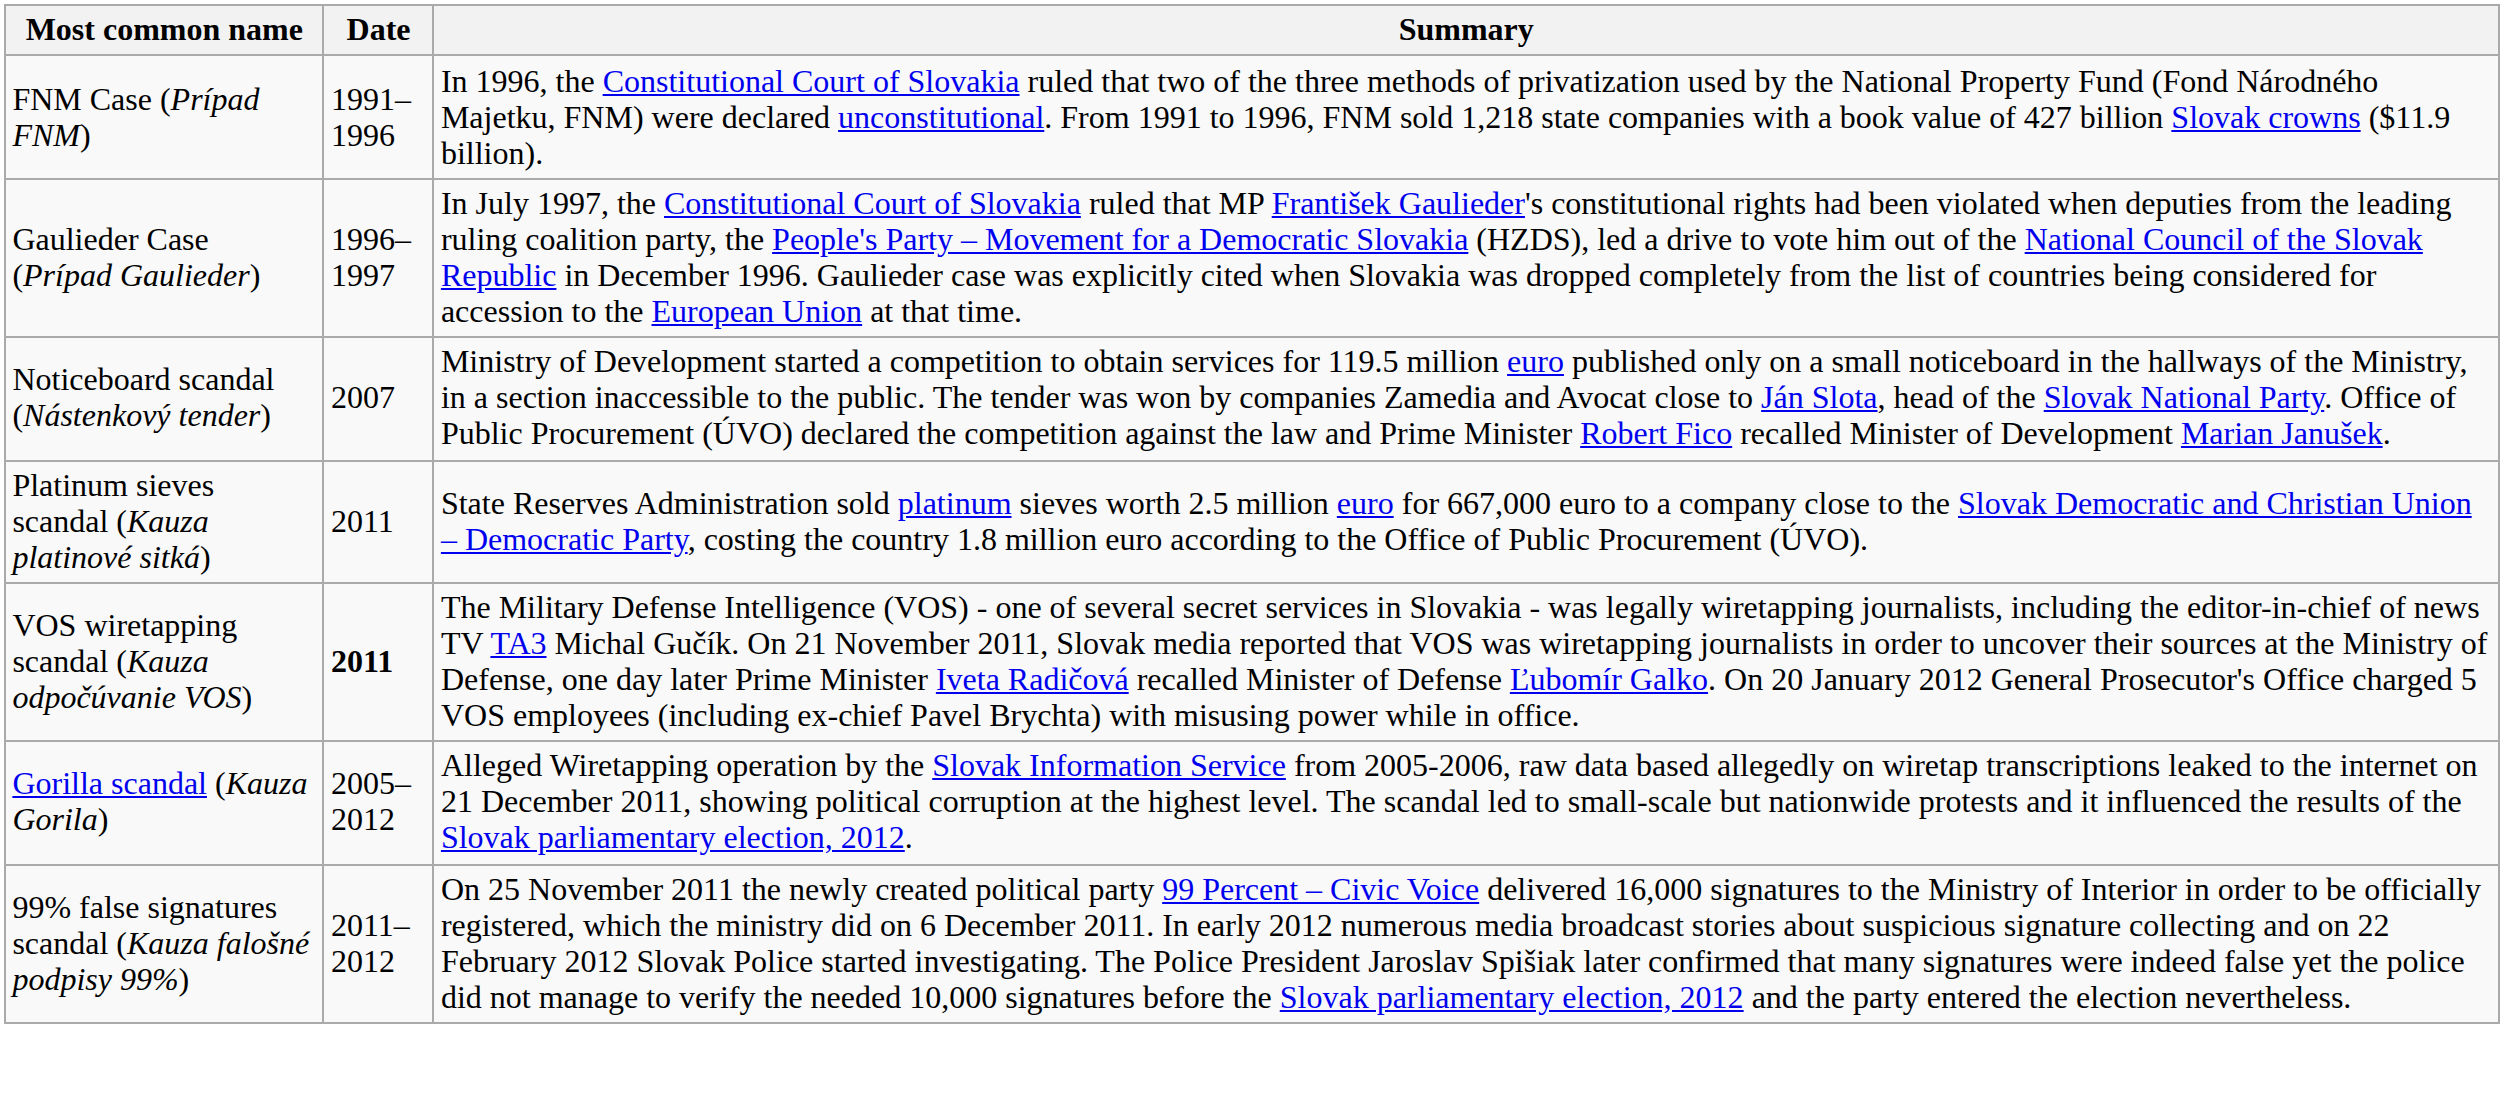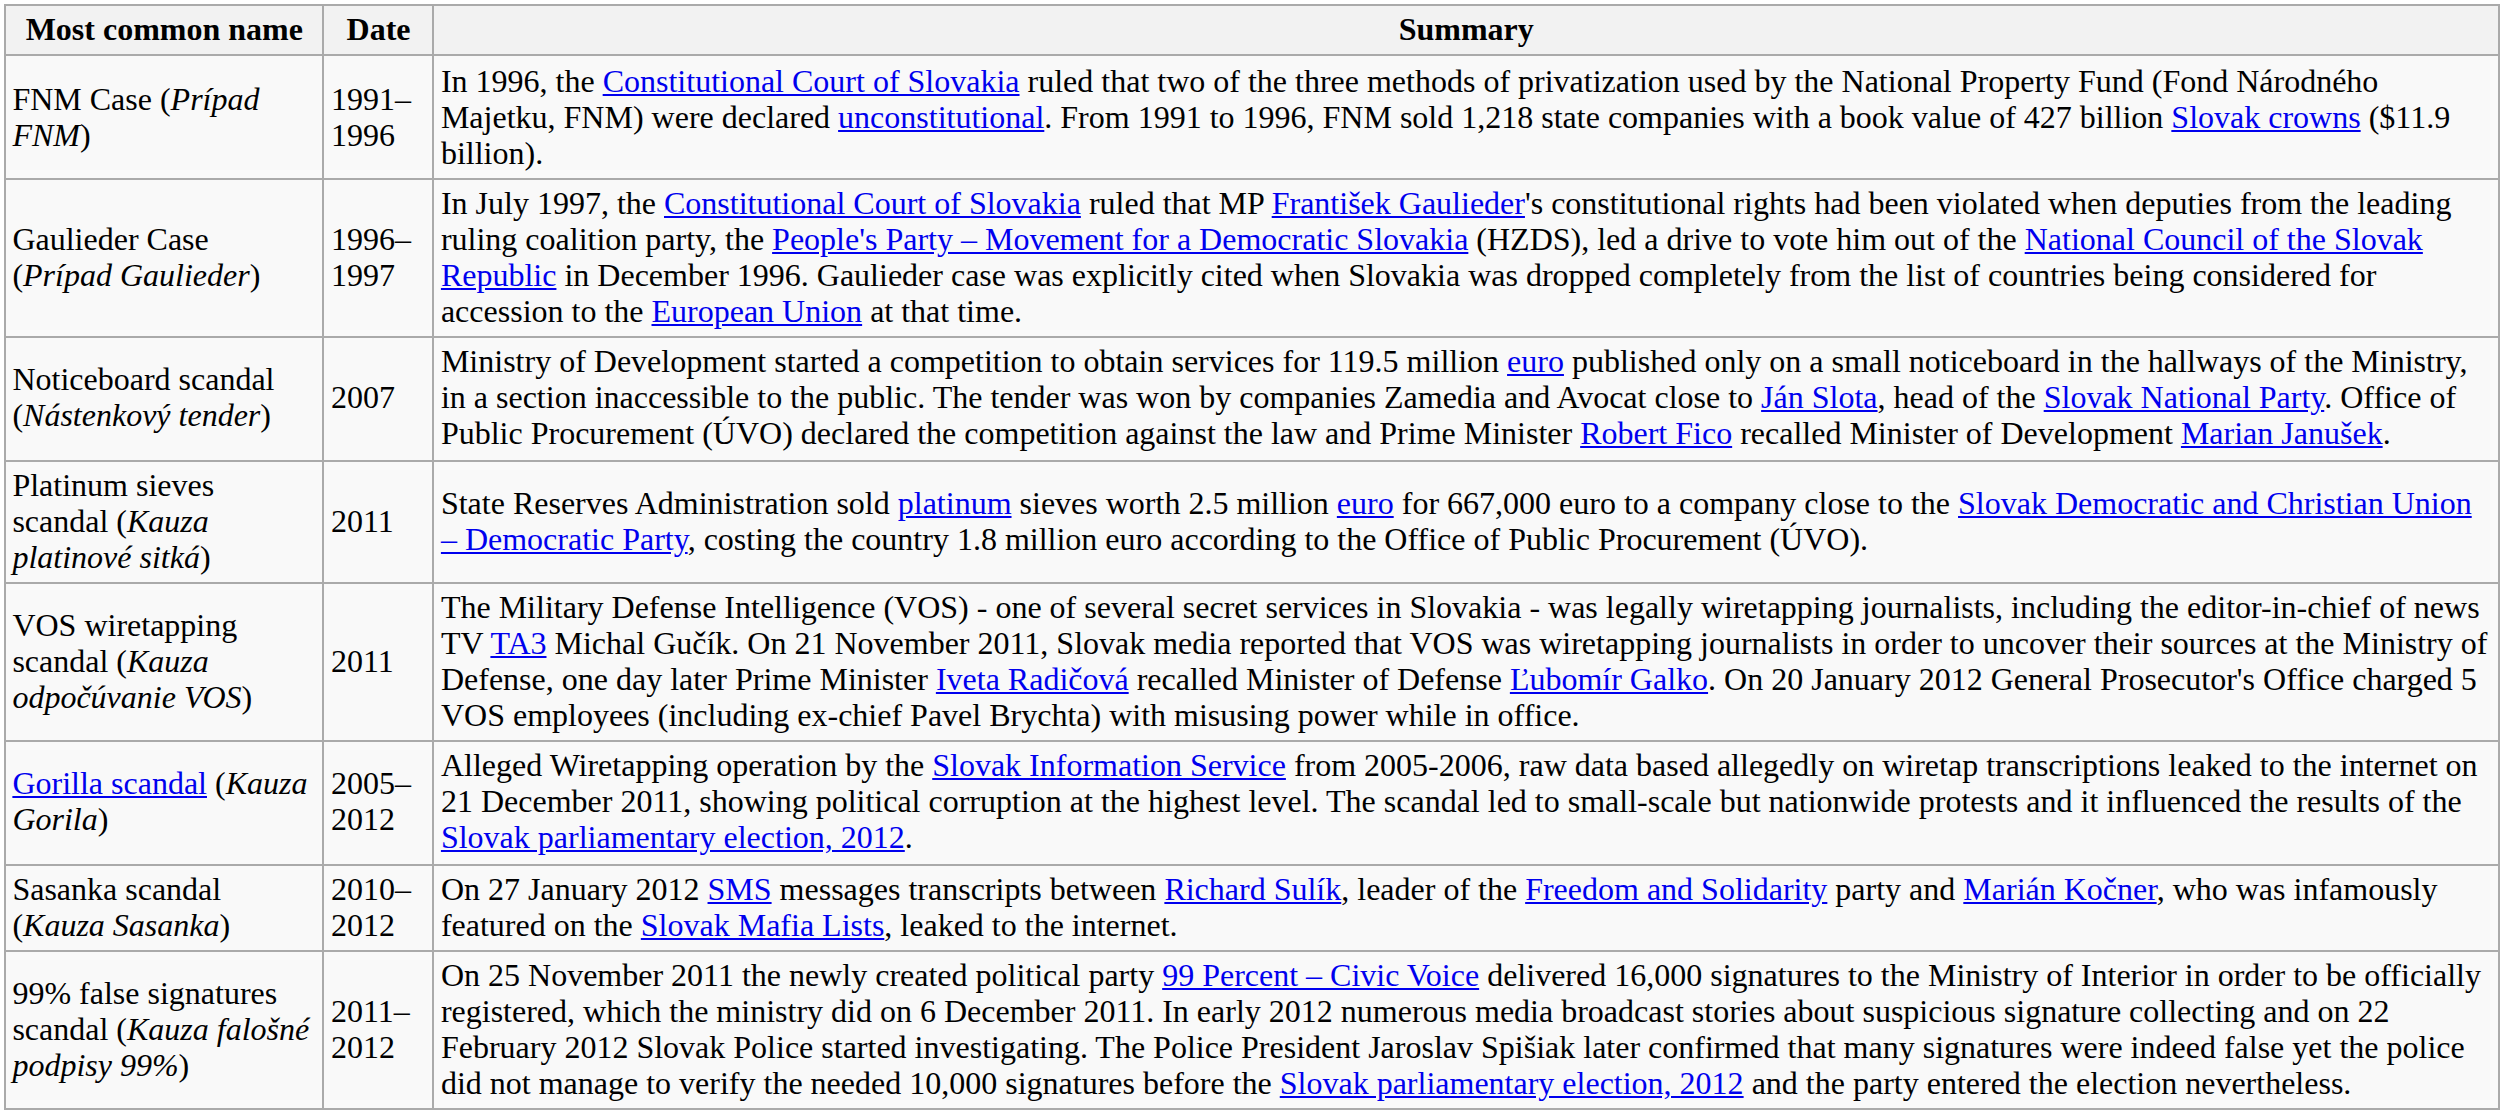 <table Class="wikitable sortable">
 <tr>
 <th>Most common name</th>
 <th>Date<br></th>
 <th>Summary</th>
 </tr>
 <tr>
 <td>FNM Case (<em>Prípad FNM</em>)</td>
 <td>1991–1996</td>
 <td>In 1996, the <a href='#'>Constitutional Court of Slovakia</a> ruled that two of the three methods of privatization used by the National Property Fund (Fond Národného Majetku, FNM) were declared <a href='#'>unconstitutional</a>. From 1991 to 1996, FNM sold 1,218 state companies with a book value of 427 billion <a href='#'>Slovak crowns</a> ($11.9 billion).</td>
 </tr>
 <tr>
 <td>Gaulieder Case (<em>Prípad Gaulieder</em>)</td>
 <td>1996–1997</td>
 <td>In July 1997, the <a href='#'>Constitutional Court of Slovakia</a> ruled that MP <a href='#'>František Gaulieder</a>'s constitutional rights had been violated when deputies from the leading ruling coalition party, the <a href='#'>People's Party – Movement for a Democratic Slovakia</a> (HZDS), led a drive to vote him out of the <a href='#'>National Council of the Slovak Republic</a> in December 1996. Gaulieder case was explicitly cited when Slovakia was dropped completely from the list of countries being considered for accession to the <a href='#'>European Union</a> at that time.</td>
 </tr>
 <tr>
 <td>Noticeboard scandal (<em>Nástenkový tender</em>)</td>
 <td>2007</td>
 <td>Ministry of Development started a competition to obtain services for 119.5 million <a href='#'>euro</a> published only on a small noticeboard in the hallways of the Ministry, in a section inaccessible to the public. The tender was won by companies Zamedia and Avocat close to <a href='#'>Ján Slota</a>, head of the <a href='#'>Slovak National Party</a>. Office of Public Procurement (ÚVO) declared the competition against the law and Prime Minister <a href='#'>Robert Fico</a> recalled Minister of Development <a href='#'>Marian Janušek</a>.</td>
 </tr>
 <tr>
 <td>Platinum sieves scandal (<em>Kauza platinové sitká</em>)</td>
 <td>2011</td>
 <td>State Reserves Administration sold <a href='#'>platinum</a> sieves worth 2.5 million <a href='#'>euro</a> for 667,000 euro to a company close to the <a href='#'>Slovak Democratic and Christian Union – Democratic Party</a>, costing the country 1.8 million euro according to the Office of Public Procurement (ÚVO).</td>
 </tr>
 <tr>
 <td>VOS wiretapping scandal (<em>Kauza odpočúvanie VOS</em>)</td>
-<td><strong>2011</strong></td>
+<td>2011</td>
 <td>The Military Defense Intelligence (VOS) - one of several secret services in Slovakia - was legally wiretapping journalists, including the editor-in-chief of news TV <a href='#'>TA3</a>  Michal Gučík. On 21 November 2011, Slovak media reported that VOS was wiretapping journalists in order to uncover their sources at the Ministry of Defense, one day later Prime Minister <a href='#'>Iveta Radičová</a> recalled Minister of Defense <a href='#'>Ľubomír Galko</a>. On 20 January 2012 General Prosecutor's Office charged 5 VOS employees (including ex-chief Pavel Brychta) with misusing power while in office.</td>
 </tr>
 <tr>
 <td><a href='#'>Gorilla scandal</a> (<em>Kauza Gorila</em>)</td>
 <td>2005–2012</td>
 <td>Alleged Wiretapping operation by the <a href='#'>Slovak Information Service</a> from 2005-2006, raw data based allegedly on wiretap transcriptions leaked to the internet on 21 December 2011, showing political corruption at the highest level. The scandal led to small-scale but nationwide protests and it influenced the results of the <a href='#'>Slovak parliamentary election, 2012</a>.</td>
+</tr>
+<tr>
+<td>Sasanka scandal (<em>Kauza Sasanka</em>)</td>
+<td>2010–2012</td>
+<td>On 27 January 2012 <a href='#'>SMS</a> messages transcripts between <a href='#'>Richard Sulík</a>, leader of the <a href='#'>Freedom and Solidarity</a> party and <a href='#'>Marián Kočner</a>, who was infamously featured on the <a href='#'>Slovak Mafia Lists</a>, leaked to the internet.</td>
 </tr>
 <tr>
 <td>99% false signatures scandal (<em>Kauza falošné podpisy 99%</em>)</td>
 <td>2011–2012</td>
 <td>On 25 November 2011 the newly created political party <a href='#'>99 Percent – Civic Voice</a> delivered 16,000 signatures to the Ministry of Interior in order to be officially registered, which the ministry did on 6 December 2011. In early 2012 numerous media broadcast stories about suspicious signature collecting and on 22 February 2012 Slovak Police started investigating. The Police President Jaroslav Spišiak later confirmed that many signatures were indeed false yet the police did not manage to verify the needed 10,000 signatures before the <a href='#'>Slovak parliamentary election, 2012</a> and the party entered the election nevertheless.</td>
 </tr>
 <tr>
 </tr>
 </table>
